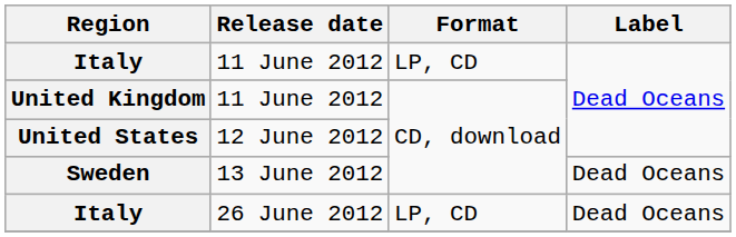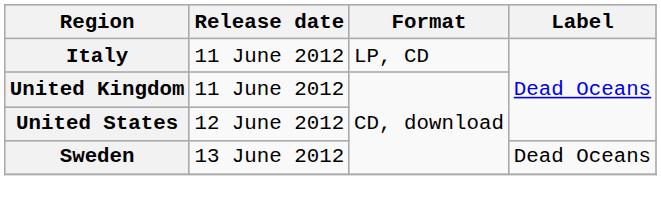 <table class="wikitable plainrowheaders">
 <tr>
 <th>Region</th>
 <th>Release date</th>
 <th>Format</th>
 <th>Label</th>
 </tr>
 <tr>
 <th scope="row">Italy</th>
 <td>11 June 2012</td>
 <td>LP, CD</td>
 <td rowspan="3"><a href='#'>Dead Oceans</a></td>
 </tr>
 <tr>
 <th scope="row">United Kingdom</th>
 <td>11 June 2012</td>
 <td rowspan="3">CD, download</td>
 </tr>
 <tr>
 <th scope="row">United States</th>
 <td>12 June 2012</td>
 </tr>
 <tr>
 <th scope="row">Sweden</th>
 <td>13 June 2012</td>
 <td>Dead Oceans</td>
 </tr>
 <tr>
-<th scope="row">Italy</th>
-<td>26 June 2012</td>
-<td>LP, CD</td>
-<td>Dead Oceans</td>
-</tr>
-<tr>
 </tr>
 </table>
